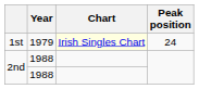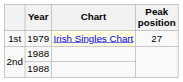 <table class="wikitable sortable">
 <tr>
 <th></th>
 <th>Year</th>
 <th>Chart</th>
 <th>Peak<br>position</th>
 </tr>
 <tr>
 <td style="text-align:center">1st</td>
 <td style="text-align:center">1979</td>
 <td style="background: lightyellow;"><a href='#'>Irish Singles Chart</a></td>
-<td style="text-align:center">24</td>
+<td style="text-align:center">27</td>
 </tr>
 <tr>
 <td rowspan="2" style="text-align:center">2nd</td>
 <td style="text-align:center">1988</td>
 <td></td>
 </tr>
 <tr>
 <td style="text-align:center">1988</td>
 <td></td>
 </tr>
 </table>
